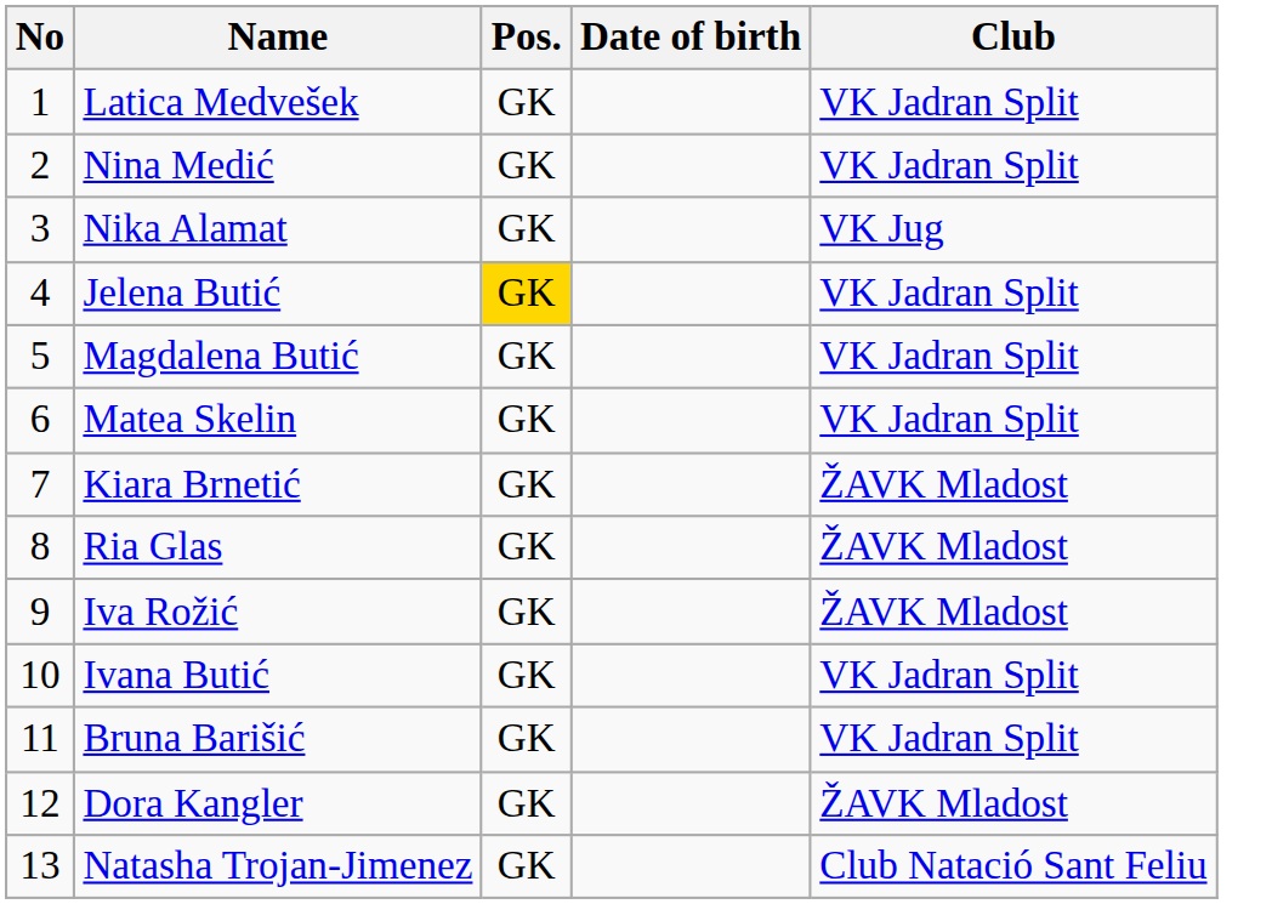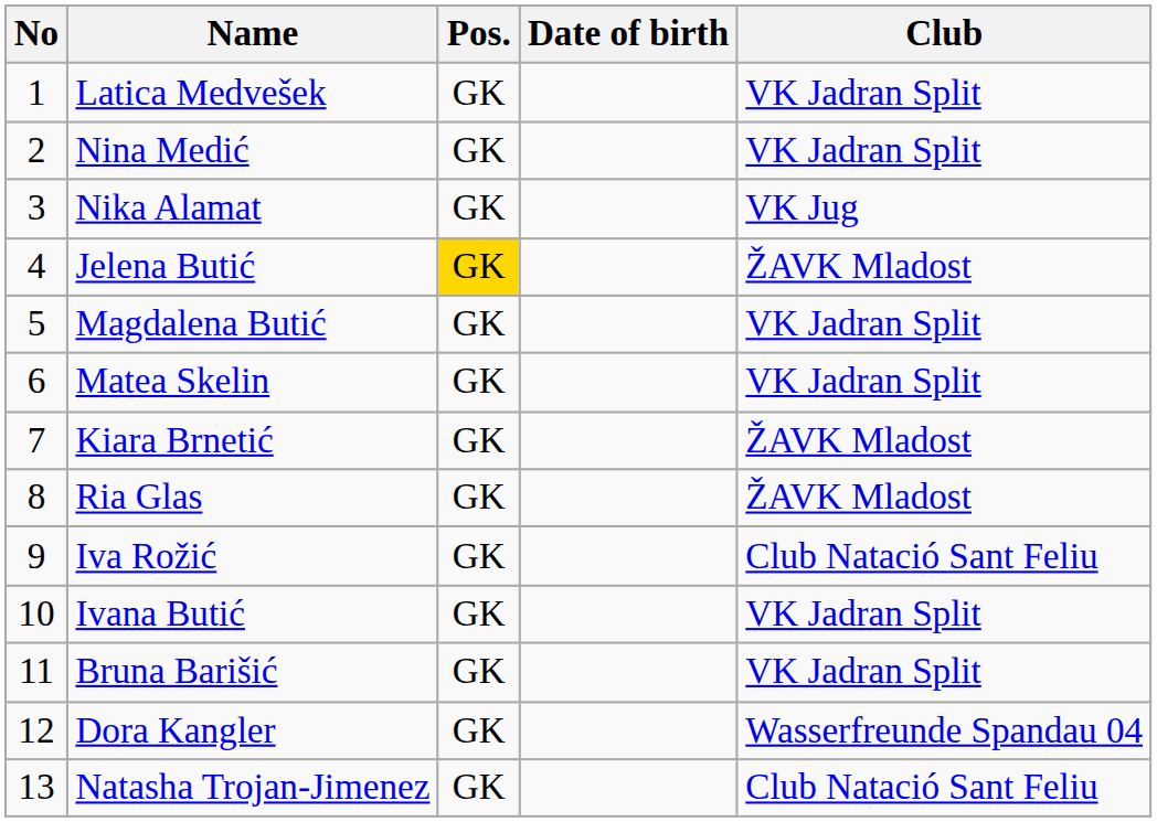 <table class="wikitable sortable" text-align:center;">
 <tr>
 <th>No</th>
 <th>Name</th>
 <th>Pos.</th>
 <th>Date of birth</th>
 <th>Club</th>
 </tr>
 <tr>
 <td style="text-align:center;">1</td>
 <td style="text-align:left;"><a href='#'>Latica Medvešek</a></td>
 <td style="text-align:center;">GK</td>
 <td style="text-align:left;"></td>
 <td> <a href='#'>VK Jadran Split</a></td>
 </tr>
 <tr>
 <td style="text-align:center;">2</td>
 <td style="text-align:left;"><a href='#'>Nina Medić</a></td>
 <td style="text-align:center;">GK</td>
 <td style="text-align:left;"></td>
 <td> <a href='#'>VK Jadran Split</a></td>
 </tr>
 <tr>
 <td style="text-align:center;">3</td>
 <td style="text-align:left;"><a href='#'>Nika Alamat</a></td>
 <td style="text-align:center;">GK</td>
 <td style="text-align:left;"></td>
 <td> <a href='#'>VK Jug</a></td>
 </tr>
 <tr>
 <td style="text-align:center;">4</td>
 <td style="text-align:left;"><a href='#'>Jelena Butić</a></td>
 <td style="background: gold; text-align:center;">GK</td>
 <td style="text-align:left;"></td>
-<td> <a href='#'>VK Jadran Split</a></td>
+<td> <a href='#'>ŽAVK Mladost</a></td>
 </tr>
 <tr>
 <td style="text-align:center;">5</td>
 <td style="text-align:left;"><a href='#'>Magdalena Butić</a></td>
 <td style="text-align:center;">GK</td>
 <td style="text-align:left;"></td>
 <td> <a href='#'>VK Jadran Split</a></td>
 </tr>
 <tr>
 <td style="text-align:center;">6</td>
 <td style="text-align:left;"><a href='#'>Matea Skelin</a></td>
 <td style="text-align:center;">GK</td>
 <td style="text-align:left;"></td>
 <td> <a href='#'>VK Jadran Split</a></td>
 </tr>
 <tr>
 <td style="text-align:center;">7</td>
 <td style="text-align:left;"><a href='#'>Kiara Brnetić</a></td>
 <td style="text-align:center;">GK</td>
 <td style="text-align:left;"></td>
 <td> <a href='#'>ŽAVK Mladost</a></td>
 </tr>
 <tr>
 <td style="text-align:center;">8</td>
 <td style="text-align:left;"><a href='#'>Ria Glas</a></td>
 <td style="text-align:center;">GK</td>
 <td style="text-align:left;"></td>
 <td> <a href='#'>ŽAVK Mladost</a></td>
 </tr>
 <tr>
 <td style="text-align:center;">9</td>
 <td style="text-align:left;"><a href='#'>Iva Rožić</a></td>
 <td style="text-align:center;">GK</td>
 <td style="text-align:left;"></td>
-<td> <a href='#'>ŽAVK Mladost</a></td>
+<td> <a href='#'>Club Natació Sant Feliu</a></td>
 </tr>
 <tr>
 <td style="text-align:center;">10</td>
 <td style="text-align:left;"><a href='#'>Ivana Butić</a></td>
 <td style="text-align:center;">GK</td>
 <td style="text-align:left;"></td>
 <td> <a href='#'>VK Jadran Split</a></td>
 </tr>
 <tr>
 <td style="text-align:center;">11</td>
 <td style="text-align:left;"><a href='#'>Bruna Barišić</a></td>
 <td style="text-align:center;">GK</td>
 <td style="text-align:left;"></td>
 <td> <a href='#'>VK Jadran Split</a></td>
 </tr>
 <tr>
 <td style="text-align:center;">12</td>
 <td style="text-align:left;"><a href='#'>Dora Kangler</a></td>
 <td style="text-align:center;">GK</td>
 <td style="text-align:left;"></td>
-<td> <a href='#'>ŽAVK Mladost</a></td>
+<td> <a href='#'>Wasserfreunde Spandau 04</a></td>
 </tr>
 <tr>
 <td style="text-align:center;">13</td>
 <td style="text-align:left;"><a href='#'>Natasha Trojan-Jimenez</a></td>
 <td style="text-align:center;">GK</td>
 <td style="text-align:left;"></td>
 <td> <a href='#'>Club Natació Sant Feliu</a></td>
 </tr>
 </table>
